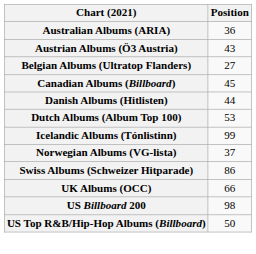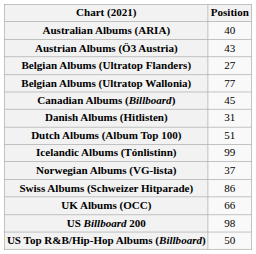 <table class="wikitable sortable plainrowheaders" style="text-align:center">
 <tr>
 <th scope="col">Chart (2021)</th>
 <th scope="col">Position</th>
 </tr>
 <tr>
 <th scope="row">Australian Albums (ARIA)</th>
-<td>36</td>
+<td>40</td>
 </tr>
 <tr>
 <th scope="row">Austrian Albums (Ö3 Austria)</th>
 <td>43</td>
 </tr>
 <tr>
 <th scope="row">Belgian Albums (Ultratop Flanders)</th>
 <td>27</td>
 </tr>
 <tr>
+<th scope="row">Belgian Albums (Ultratop Wallonia)</th>
+<td>77</td>
+</tr>
+<tr>
 <th scope="row">Canadian Albums (<em>Billboard</em>)</th>
 <td>45</td>
 </tr>
 <tr>
 <th scope="row">Danish Albums (Hitlisten)</th>
-<td>44</td>
+<td>31</td>
 </tr>
 <tr>
 <th scope="row">Dutch Albums (Album Top 100)</th>
-<td>53</td>
+<td>51</td>
 </tr>
 <tr>
 <th scope="row">Icelandic Albums (Tónlistinn)</th>
 <td>99</td>
 </tr>
 <tr>
 <th scope="row">Norwegian Albums (VG-lista)</th>
 <td>37</td>
 </tr>
 <tr>
 <th scope="row">Swiss Albums (Schweizer Hitparade)</th>
 <td>86</td>
 </tr>
 <tr>
 <th scope="row">UK Albums (OCC)</th>
 <td>66</td>
 </tr>
 <tr>
 <th scope="row">US <em>Billboard</em> 200</th>
 <td>98</td>
 </tr>
 <tr>
 <th scope="row">US Top R&B/Hip-Hop Albums (<em>Billboard</em>)</th>
 <td>50</td>
 </tr>
 </table>
